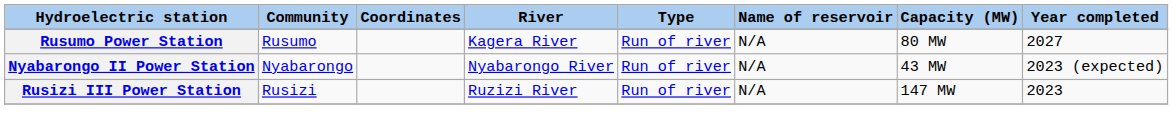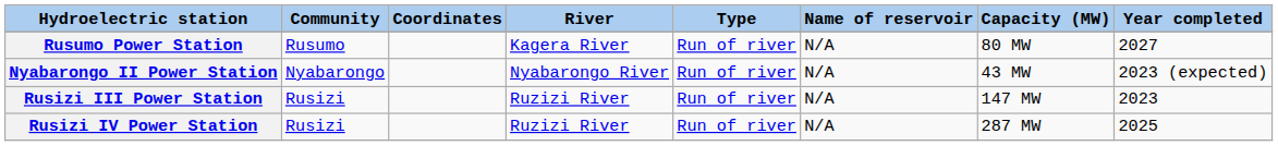 <table class="wikitable sortable">
 <tr>
 <th style="background:#abcdef;">Hydroelectric station</th>
 <th style="background:#abcdef;">Community</th>
 <th style="background:#abcdef;">Coordinates</th>
 <th style="background:#abcdef;">River</th>
 <th style="background:#abcdef;">Type</th>
 <th style="background:#abcdef;">Name of reservoir</th>
 <th style="background:#abcdef;">Capacity (MW)</th>
 <th style="background:#abcdef;">Year completed</th>
 </tr>
 <tr>
 </tr>
 <tr>
 <th><a href='#'>Rusumo Power Station</a></th>
 <td><a href='#'>Rusumo</a></td>
 <td></td>
 <td><a href='#'>Kagera River</a></td>
 <td><a href='#'>Run of river</a></td>
 <td>N/A</td>
 <td>80 MW</td>
 <td>2027</td>
 </tr>
 <tr>
 <th><a href='#'>Nyabarongo II Power Station</a></th>
 <td><a href='#'>Nyabarongo</a></td>
 <td></td>
 <td><a href='#'>Nyabarongo River</a></td>
 <td><a href='#'>Run of river</a></td>
 <td>N/A</td>
 <td>43 MW</td>
 <td>2023 (expected)</td>
 </tr>
 <tr>
 <th><a href='#'>Rusizi III Power Station</a></th>
 <td><a href='#'>Rusizi</a></td>
 <td></td>
 <td><a href='#'>Ruzizi River</a></td>
 <td><a href='#'>Run of river</a></td>
 <td>N/A</td>
 <td>147 MW</td>
 <td>2023</td>
 </tr>
 <tr>
+<th><a href='#'>Rusizi IV Power Station</a></th>
+<td><a href='#'>Rusizi</a></td>
+<td></td>
+<td><a href='#'>Ruzizi River</a></td>
+<td><a href='#'>Run of river</a></td>
+<td>N/A</td>
+<td>287 MW</td>
+<td>2025</td>
+</tr>
+<tr>
 </tr>
 </table>
